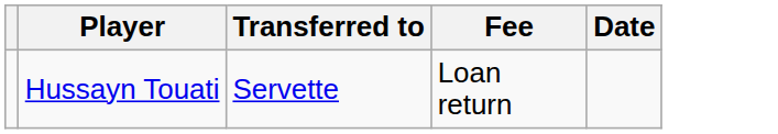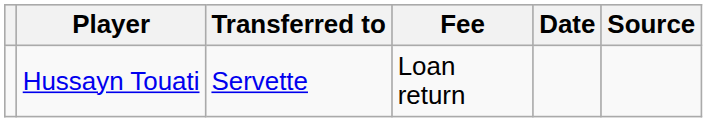 <table class="wikitable plainrowheaders sortable">
 <tr>
 <th></th>
 <th scope="col">Player</th>
 <th>Transferred to</th>
 <th style="width: 80px;">Fee</th>
 <th scope="col">Date</th>
+<th scope="col">Source</th>
 </tr>
 <tr>
 <td align="center"></td>
 <td> <a href='#'>Hussayn Touati</a></td>
 <td> <a href='#'>Servette</a></td>
 <td>Loan return</td>
 <td></td>
+<td></td>
 </tr>
 </table>
